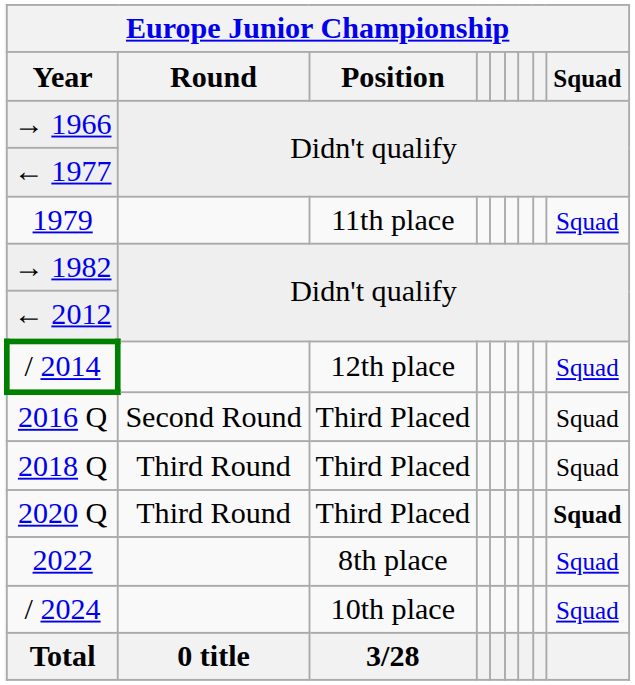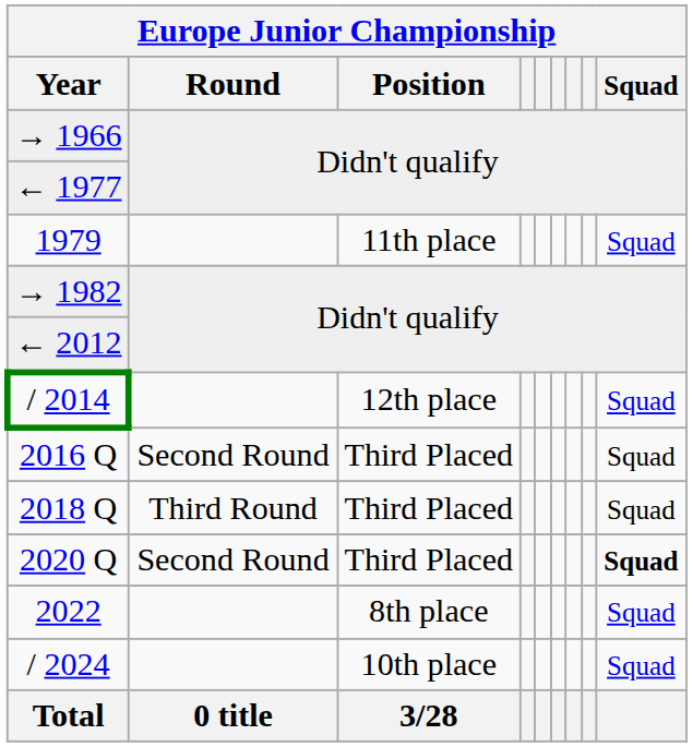 <table class="wikitable" style="text-align: center;">
 <tr>
 <th colspan=9><a href='#'>Europe Junior Championship</a></th>
 </tr>
 <tr>
 <th>Year</th>
 <th>Round</th>
 <th>Position</th>
 <th></th>
 <th></th>
 <th></th>
 <th></th>
 <th></th>
 <th><small>Squad</small></th>
 </tr>
 <tr bgcolor="efefef">
 <td> → <a href='#'>1966</a></td>
 <td colspan=8 rowspan=2>Didn't qualify</td>
 </tr>
 <tr bgcolor="efefef">
 <td> ← <a href='#'>1977</a></td>
 </tr>
 <tr>
 <td> <a href='#'>1979</a></td>
 <td></td>
 <td>11th place</td>
 <td></td>
 <td></td>
 <td></td>
 <td></td>
 <td></td>
 <td><small> <a href='#'>Squad</a></small></td>
 </tr>
 <tr bgcolor="efefef">
 <td> → <a href='#'>1982</a></td>
 <td colspan=8 rowspan=2>Didn't qualify</td>
 </tr>
 <tr bgcolor="efefef">
 <td> ← <a href='#'>2012</a></td>
 </tr>
 <tr>
 <td style="border:3px solid green">/ <a href='#'>2014</a></td>
 <td></td>
 <td>12th place</td>
 <td></td>
 <td></td>
 <td></td>
 <td></td>
 <td></td>
 <td><small> <a href='#'>Squad</a></small></td>
 </tr>
 <tr bgcolor=>
 <td><a href='#'>2016</a> Q</td>
 <td>Second Round</td>
 <td>Third Placed</td>
 <td></td>
 <td></td>
 <td></td>
 <td></td>
 <td></td>
 <td><small>Squad </small></td>
 </tr>
 <tr>
 <td><a href='#'>2018</a> Q</td>
 <td>Third Round</td>
 <td>Third Placed</td>
 <td></td>
 <td></td>
 <td></td>
 <td></td>
 <td></td>
 <td><small>Squad </small></td>
 </tr>
 <tr>
 <td><a href='#'>2020</a> Q</td>
-<td>Third Round</td>
+<td>Second Round</td>
 <td>Third Placed</td>
 <td></td>
 <td></td>
 <td></td>
 <td></td>
 <td></td>
 <td><strong><small>Squad </small></strong></td>
 </tr>
 <tr>
 <td> <a href='#'>2022</a></td>
 <td></td>
 <td>8th place</td>
 <td></td>
 <td></td>
 <td></td>
 <td></td>
 <td></td>
 <td><small><a href='#'>Squad</a></small></td>
 </tr>
 <tr>
 <td>/ <a href='#'>2024</a></td>
 <td></td>
 <td>10th place</td>
 <td></td>
 <td></td>
 <td></td>
 <td></td>
 <td></td>
 <td><small><a href='#'>Squad</a></small></td>
 </tr>
 <tr>
 <th>Total</th>
 <th>0 title</th>
 <th>3/28</th>
 <th></th>
 <th></th>
 <th></th>
 <th></th>
 <th></th>
 <th></th>
 </tr>
 </table>
